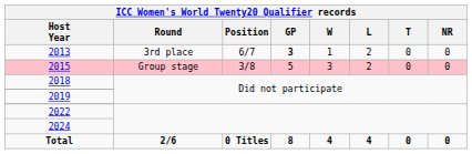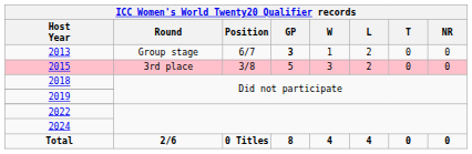 <table class="wikitable" style="text-align: center; width=900px;">
 <tr>
 <th colspan=9><a href='#'>ICC Women's World Twenty20 Qualifier</a> records</th>
 </tr>
 <tr>
 <th width=150>Host<br>Year</th>
 <th width=150>Round</th>
 <th width=50>Position</th>
 <th width=50>GP</th>
 <th width=50>W</th>
 <th width=50>L</th>
 <th width=50>T</th>
 <th width=50>NR</th>
 </tr>
 <tr>
 <td> <a href='#'>2013</a></td>
-<td>3rd place</td>
+<td>Group stage</td>
 <td>6/7</td>
 <td><strong>3</strong></td>
 <td>1</td>
 <td>2</td>
 <td>0</td>
 <td>0</td>
 </tr>
 <tr bgcolor=pink>
 <td> <a href='#'>2015</a></td>
-<td>Group stage</td>
+<td>3rd place</td>
 <td>3/8</td>
 <td>5</td>
 <td>3</td>
 <td>2</td>
 <td>0</td>
 <td>0</td>
 </tr>
 <tr>
 <td> <a href='#'>2018</a></td>
 <td rowspan=4 colspan=8>Did not participate</td>
 </tr>
 <tr>
 </tr>
 <tr>
 <td> <a href='#'>2019</a></td>
 </tr>
 <tr>
 </tr>
 <tr>
 <td> <a href='#'>2022</a></td>
 </tr>
 <tr>
 <td> <a href='#'>2024</a></td>
 </tr>
 <tr>
 <td><strong>Total</strong></td>
 <td><strong>2/6</strong></td>
 <td><strong>0 Titles</strong></td>
 <td><strong>8</strong></td>
 <td><strong>4</strong></td>
 <td><strong>4</strong></td>
 <td><strong>0</strong></td>
 <td><strong>0</strong></td>
 </tr>
 </table>
